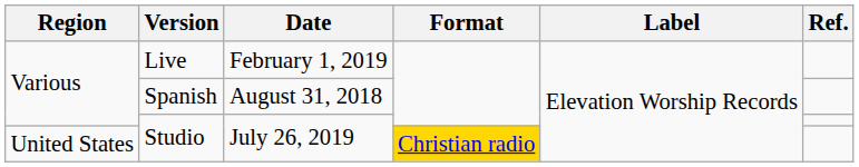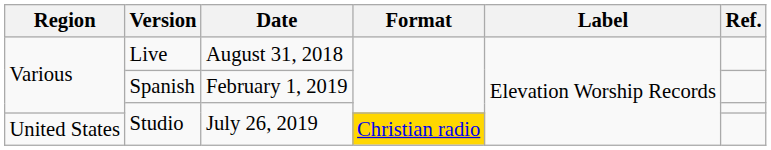 <table class="wikitable plainrowheaders">
 <tr>
 <th scope="col">Region</th>
 <th scope="col">Version</th>
 <th scope="col">Date</th>
 <th scope="col">Format</th>
 <th scope="col">Label</th>
 <th scope="col">Ref.</th>
 </tr>
 <tr>
 <td rowspan="3">Various</td>
 <td>Live</td>
-<td>February 1, 2019</td>
+<td>August 31, 2018</td>
 <td rowspan="3"></td>
 <td rowspan="4">Elevation Worship Records</td>
 <td></td>
 </tr>
 <tr>
 <td>Spanish</td>
-<td>August 31, 2018</td>
+<td>February 1, 2019</td>
 <td></td>
 </tr>
 <tr>
 <td rowspan="2">Studio</td>
 <td rowspan="2">July 26, 2019</td>
 <td></td>
 </tr>
 <tr>
 <td>United States</td>
 <td style="background: gold;"><a href='#'>Christian radio</a></td>
 <td></td>
 </tr>
 </table>
